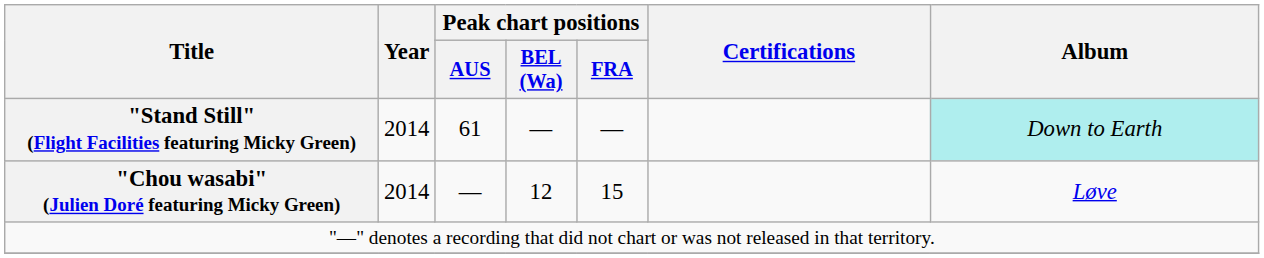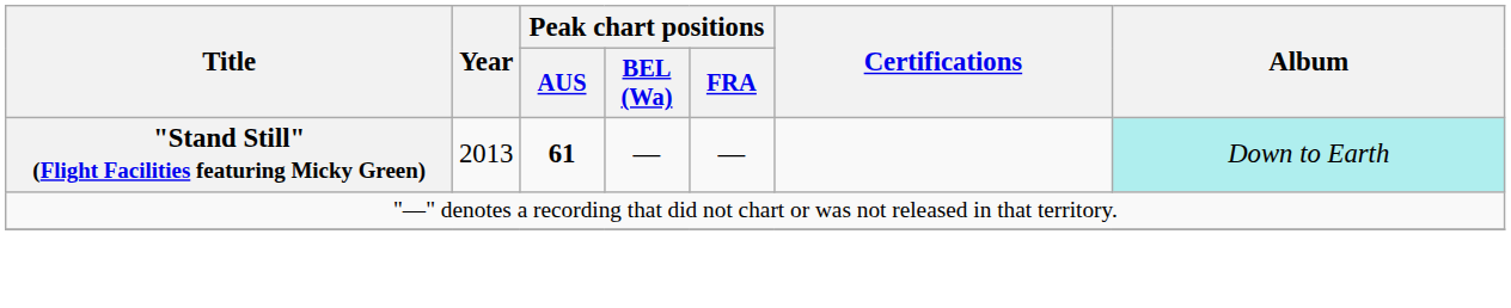 <table class="wikitable plainrowheaders" style="text-align:center;" border="1">
 <tr>
 <th scope="col" rowspan="2" style="width:16em;">Title</th>
 <th scope="col" rowspan="2" style="width:1em;">Year</th>
 <th scope="col" colspan="3">Peak chart positions</th>
 <th scope="col" rowspan="2" style="width:12em;"><a href='#'>Certifications</a></th>
 <th scope="col" rowspan="2" style="width:14em;">Album</th>
 </tr>
 <tr>
 <th scope="col" style="width:3em;font-size:90%;"><a href='#'>AUS</a><br></th>
 <th scope="col" style="width:3em;font-size:90%;"><a href='#'>BEL<br>(Wa)</a><br></th>
 <th scope="col" style="width:3em;font-size:90%;"><a href='#'>FRA</a><br></th>
 </tr>
 <tr>
 <th scope="row">"Stand Still"<br><small>(<a href='#'>Flight Facilities</a> featuring Micky Green)</small></th>
-<td>2014</td>
-<td>61</td>
+<td>2013</td>
+<td><strong>61</strong></td>
 <td>—</td>
 <td>—</td>
 <td></td>
 <td style="background: paleturquoise;"><em>Down to Earth</em></td>
-</tr>
-<tr>
-<th scope="row">"Chou wasabi"<br><small>(<a href='#'>Julien Doré</a> featuring Micky Green)</small></th>
-<td>2014</td>
-<td>—</td>
-<td>12</td>
-<td>15</td>
-<td></td>
-<td><em><a href='#'>Løve</a></em></td>
 </tr>
 <tr>
 <td colspan="7" style="font-size:85%">"—" denotes a recording that did not chart or was not released in that territory.</td>
 </tr>
 <tr>
 </tr>
 </table>
